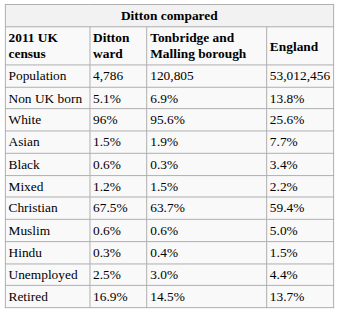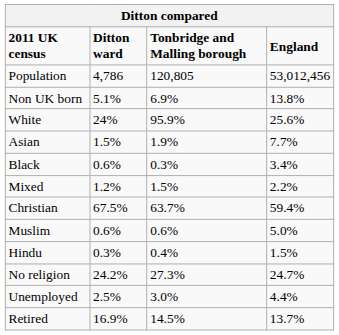 <table class="wikitable" id="toc" style="float: right; margin-left: 2em; width: 40%; font-size: 90%;" cellspacing="3">
 <tr>
 <th colspan="4"><strong>Ditton compared</strong></th>
 </tr>
 <tr>
 <td><strong>2011 UK census</strong></td>
 <td><strong>Ditton ward</strong></td>
 <td><strong>Tonbridge and Malling borough</strong></td>
 <td><strong>England</strong></td>
 </tr>
 <tr>
 <td>Population</td>
 <td>4,786</td>
 <td>120,805</td>
 <td>53,012,456</td>
 </tr>
 <tr>
 <td>Non UK born</td>
 <td>5.1%</td>
 <td>6.9%</td>
 <td>13.8%</td>
 </tr>
 <tr>
 <td>White</td>
-<td>96%</td>
-<td>95.6%</td>
+<td>24%</td>
+<td>95.9%</td>
 <td>25.6%</td>
 </tr>
 <tr>
 <td>Asian</td>
 <td>1.5%</td>
 <td>1.9%</td>
 <td>7.7%</td>
 </tr>
 <tr>
 <td>Black</td>
 <td>0.6%</td>
 <td>0.3%</td>
 <td>3.4%</td>
 </tr>
 <tr>
 <td>Mixed</td>
 <td>1.2%</td>
 <td>1.5%</td>
 <td>2.2%</td>
 </tr>
 <tr>
 <td>Christian</td>
 <td>67.5%</td>
 <td>63.7%</td>
 <td>59.4%</td>
 </tr>
 <tr>
 <td>Muslim</td>
 <td>0.6%</td>
 <td>0.6%</td>
 <td>5.0%</td>
 </tr>
 <tr>
 <td>Hindu</td>
 <td>0.3%</td>
 <td>0.4%</td>
 <td>1.5%</td>
 </tr>
 <tr>
+<td>No religion</td>
+<td>24.2%</td>
+<td>27.3%</td>
+<td>24.7%</td>
+</tr>
+<tr>
 <td>Unemployed</td>
 <td>2.5%</td>
 <td>3.0%</td>
 <td>4.4%</td>
 </tr>
 <tr>
 <td>Retired</td>
 <td>16.9%</td>
 <td>14.5%</td>
 <td>13.7%</td>
 </tr>
 </table>
